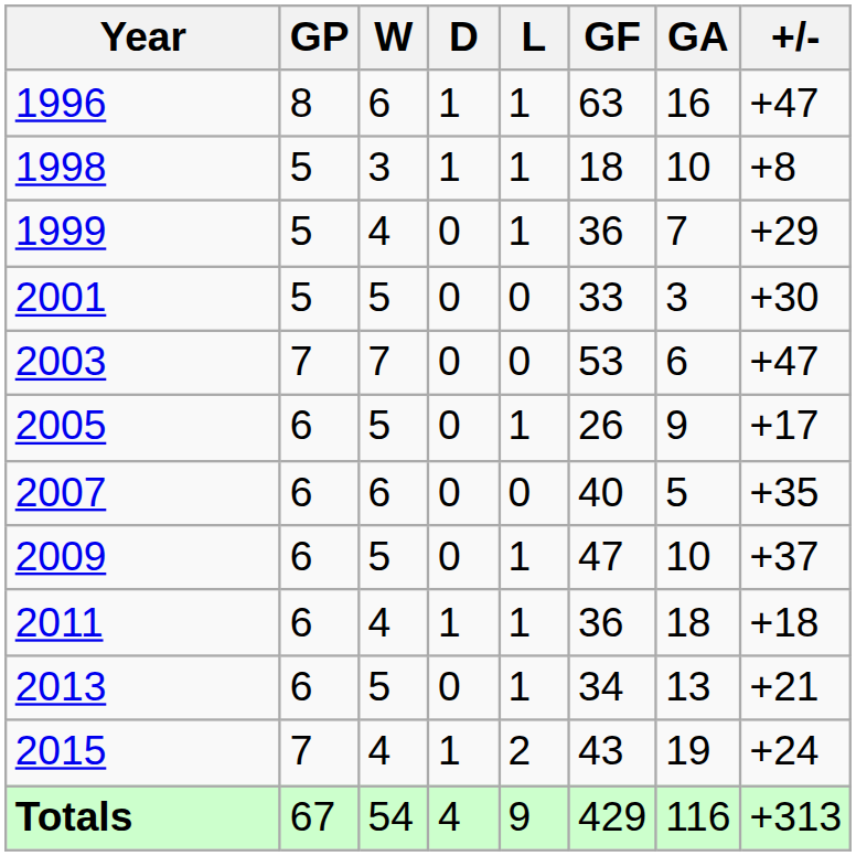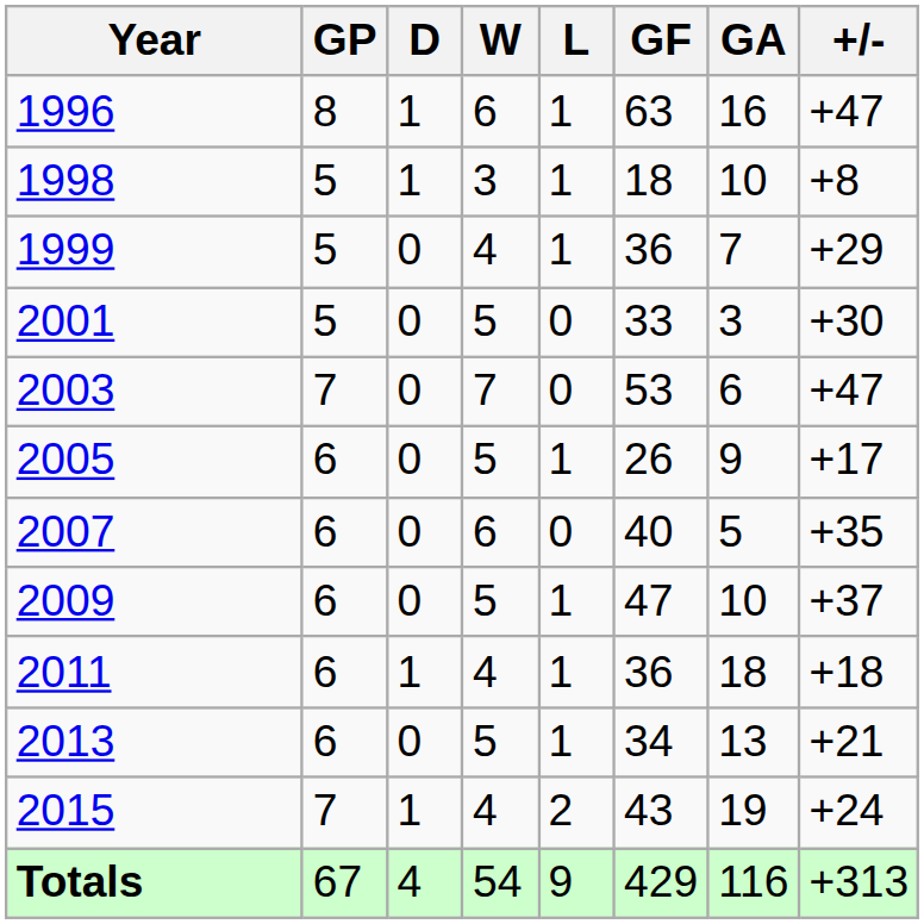 <table class="wikitable">
 <tr>
 <th width=100>Year</th>
 <th width=20>GP</th>
+<th width=20>D</th>
 <th width=20>W</th>
-<th width=20>D</th>
 <th width=20>L</th>
 <th width=20>GF</th>
 <th width=20>GA</th>
 <th width=20>+/-</th>
 </tr>
 <tr>
 <td style="text-align:left;"> <a href='#'>1996</a></td>
 <td>8</td>
+<td>1</td>
 <td>6</td>
-<td>1</td>
 <td>1</td>
 <td>63</td>
 <td>16</td>
 <td>+47</td>
 </tr>
 <tr>
 <td style="text-align:left;"> <a href='#'>1998</a></td>
 <td>5</td>
+<td>1</td>
 <td>3</td>
-<td>1</td>
 <td>1</td>
 <td>18</td>
 <td>10</td>
 <td>+8</td>
 </tr>
 <tr>
 <td style="text-align:left;"> <a href='#'>1999</a></td>
 <td>5</td>
+<td>0</td>
 <td>4</td>
-<td>0</td>
 <td>1</td>
 <td>36</td>
 <td>7</td>
 <td>+29</td>
 </tr>
 <tr>
 <td style="text-align:left;"> <a href='#'>2001</a></td>
 <td>5</td>
+<td>0</td>
 <td>5</td>
-<td>0</td>
 <td>0</td>
 <td>33</td>
 <td>3</td>
 <td>+30</td>
 </tr>
 <tr>
 <td style="text-align:left;"> <a href='#'>2003</a></td>
 <td>7</td>
+<td>0</td>
 <td>7</td>
-<td>0</td>
 <td>0</td>
 <td>53</td>
 <td>6</td>
 <td>+47</td>
 </tr>
 <tr>
 <td style="text-align:left;"> <a href='#'>2005</a></td>
 <td>6</td>
+<td>0</td>
 <td>5</td>
-<td>0</td>
 <td>1</td>
 <td>26</td>
 <td>9</td>
 <td>+17</td>
 </tr>
 <tr>
 <td style="text-align:left;"> <a href='#'>2007</a></td>
 <td>6</td>
+<td>0</td>
 <td>6</td>
-<td>0</td>
 <td>0</td>
 <td>40</td>
 <td>5</td>
 <td>+35</td>
 </tr>
 <tr>
 <td style="text-align:left;"> <a href='#'>2009</a></td>
 <td>6</td>
+<td>0</td>
 <td>5</td>
-<td>0</td>
 <td>1</td>
 <td>47</td>
 <td>10</td>
 <td>+37</td>
 </tr>
 <tr>
 <td style="text-align:left;"> <a href='#'>2011</a></td>
 <td>6</td>
+<td>1</td>
 <td>4</td>
-<td>1</td>
 <td>1</td>
 <td>36</td>
 <td>18</td>
 <td>+18</td>
 </tr>
 <tr>
 <td style="text-align:left;"> <a href='#'>2013</a></td>
 <td>6</td>
+<td>0</td>
 <td>5</td>
-<td>0</td>
 <td>1</td>
 <td>34</td>
 <td>13</td>
 <td>+21</td>
 </tr>
 <tr>
 <td style="text-align:left;"> <a href='#'>2015</a></td>
 <td>7</td>
+<td>1</td>
 <td>4</td>
-<td>1</td>
 <td>2</td>
 <td>43</td>
 <td>19</td>
 <td>+24</td>
 </tr>
 <tr style="background:#ccffcc;">
 <td style="text-align:left;"><strong>Totals</strong></td>
 <td>67</td>
+<td>4</td>
 <td>54</td>
-<td>4</td>
 <td>9</td>
 <td>429</td>
 <td>116</td>
 <td>+313</td>
 </tr>
 </table>
